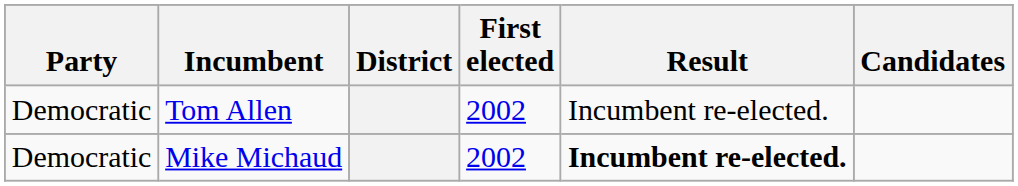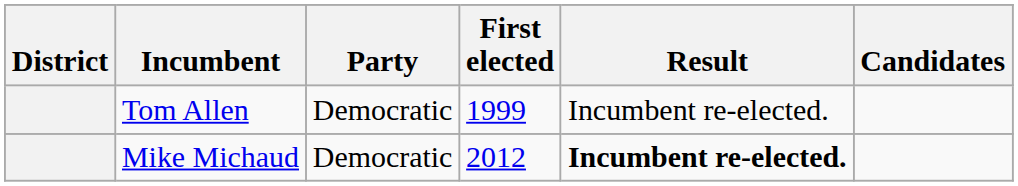 <table class=wikitable>
 <tr valign=bottom>
+<th>District</th>
+<th>Incumbent</th>
 <th>Party</th>
-<th>Incumbent</th>
-<th>District</th>
 <th>First<br>elected</th>
 <th>Result</th>
 <th>Candidates</th>
 </tr>
 <tr>
+<th></th>
+<td><a href='#'>Tom Allen</a></td>
 <td>Democratic</td>
-<td><a href='#'>Tom Allen</a></td>
-<th></th>
-<td><a href='#'>2002</a></td>
+<td><a href='#'>1999</a></td>
 <td>Incumbent re-elected.</td>
 <td nowrap></td>
 </tr>
 <tr>
+<th></th>
+<td><a href='#'>Mike Michaud</a></td>
 <td>Democratic</td>
-<td><a href='#'>Mike Michaud</a></td>
-<th></th>
-<td><a href='#'>2002</a></td>
+<td><a href='#'>2012</a></td>
 <td><strong>Incumbent re-elected.</strong></td>
 <td nowrap></td>
 </tr>
 </table>
